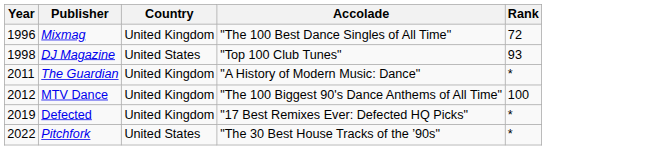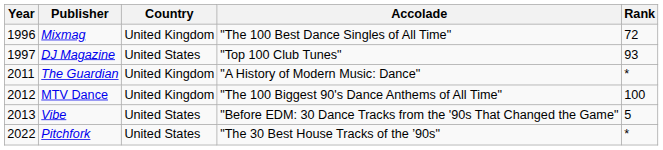 <table class="wikitable sortable">
 <tr>
 <th>Year</th>
 <th>Publisher</th>
 <th>Country</th>
 <th>Accolade</th>
 <th>Rank</th>
 </tr>
 <tr>
 <td>1996</td>
 <td><em><a href='#'>Mixmag</a></em></td>
 <td>United Kingdom</td>
 <td>"The 100 Best Dance Singles of All Time"</td>
 <td>72</td>
 </tr>
 <tr>
-<td>1998</td>
+<td>1997</td>
 <td><em><a href='#'>DJ Magazine</a></em></td>
 <td>United States</td>
 <td>"Top 100 Club Tunes"</td>
 <td>93</td>
 </tr>
 <tr>
 <td>2011</td>
 <td><em><a href='#'>The Guardian</a></em></td>
 <td>United Kingdom</td>
 <td>"A History of Modern Music: Dance"</td>
 <td>*</td>
 </tr>
 <tr>
 <td>2012</td>
 <td><a href='#'>MTV Dance</a></td>
 <td>United Kingdom</td>
 <td>"The 100 Biggest 90's Dance Anthems of All Time"</td>
 <td>100</td>
 </tr>
 <tr>
-<td>2019</td>
-<td><a href='#'>Defected</a></td>
-<td>United Kingdom</td>
-<td>"17 Best Remixes Ever: Defected HQ Picks"</td>
-<td>*</td>
+<td>2013</td>
+<td><em><a href='#'>Vibe</a></em></td>
+<td>United States</td>
+<td>"Before EDM: 30 Dance Tracks from the '90s That Changed the Game"</td>
+<td>5</td>
 </tr>
 <tr>
 <td>2022</td>
 <td><em><a href='#'>Pitchfork</a></em></td>
 <td>United States</td>
 <td>"The 30 Best House Tracks of the ’90s"</td>
 <td>*</td>
 </tr>
 </table>
